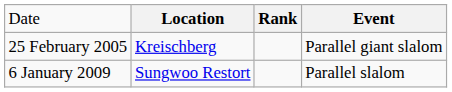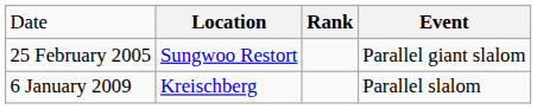 <table class="wikitable sortable" style="font-size:90%" style="text-align:center">
 <tr>
 <td>Date</td>
 <th>Location</th>
 <th>Rank</th>
 <th>Event</th>
 </tr>
 <tr>
 <td>25 February 2005</td>
-<td><a href='#'>Kreischberg</a></td>
+<td><a href='#'>Sungwoo Restort</a></td>
 <td></td>
 <td>Parallel giant slalom</td>
 </tr>
 <tr>
 <td>6 January 2009</td>
-<td><a href='#'>Sungwoo Restort</a></td>
+<td><a href='#'>Kreischberg</a></td>
 <td></td>
 <td>Parallel slalom</td>
 </tr>
 </table>
